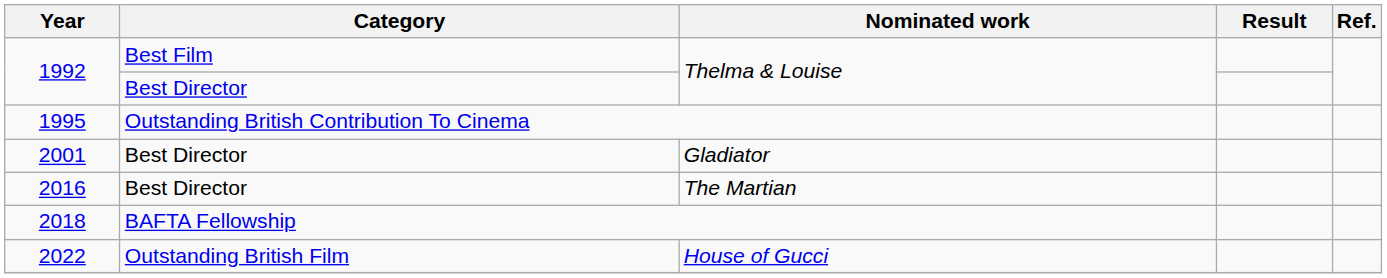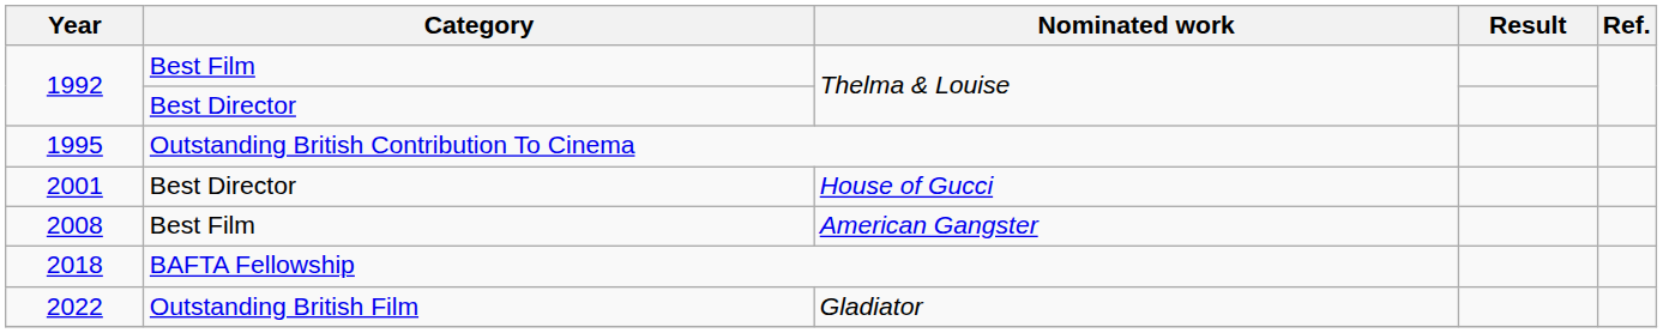 <table class=wikitable>
 <tr>
 <th scope="col" style="width:5em;">Year</th>
 <th scope="col" style="width:26em;">Category</th>
 <th scope="col" style="width:25em;">Nominated work</th>
 <th scope="col" style="width:5em;">Result</th>
 <th>Ref.</th>
 </tr>
 <tr>
 <td style="text-align:center;" rowspan=2><a href='#'>1992</a></td>
 <td><a href='#'>Best Film</a></td>
 <td rowspan=2><em>Thelma & Louise</em></td>
 <td></td>
 <td rowspan=2></td>
 </tr>
 <tr>
 <td><a href='#'>Best Director</a></td>
 <td></td>
 </tr>
 <tr>
 <td style="text-align:center;"><a href='#'>1995</a></td>
 <td colspan=2><a href='#'>Outstanding British Contribution To Cinema</a></td>
 <td></td>
 <td></td>
 </tr>
 <tr>
 <td style="text-align:center;"><a href='#'>2001</a></td>
 <td>Best Director</td>
-<td><em>Gladiator</em></td>
+<td><em><a href='#'>House of Gucci</a></em></td>
 <td></td>
 <td></td>
 </tr>
 <tr>
-<td style="text-align:center;"><a href='#'>2016</a></td>
-<td>Best Director</td>
-<td><em>The Martian</em></td>
+<td style="text-align:center;"><a href='#'>2008</a></td>
+<td>Best Film</td>
+<td><em><a href='#'>American Gangster</a></em></td>
 <td></td>
 <td></td>
 </tr>
 <tr>
 <td style="text-align:center;"><a href='#'>2018</a></td>
 <td colspan=2><a href='#'>BAFTA Fellowship</a></td>
 <td></td>
 <td></td>
 </tr>
 <tr>
 <td style="text-align:center;"><a href='#'>2022</a></td>
 <td><a href='#'>Outstanding British Film</a></td>
-<td><em><a href='#'>House of Gucci</a></em></td>
+<td><em>Gladiator</em></td>
 <td></td>
 <td></td>
 </tr>
 <tr>
 </tr>
 </table>
